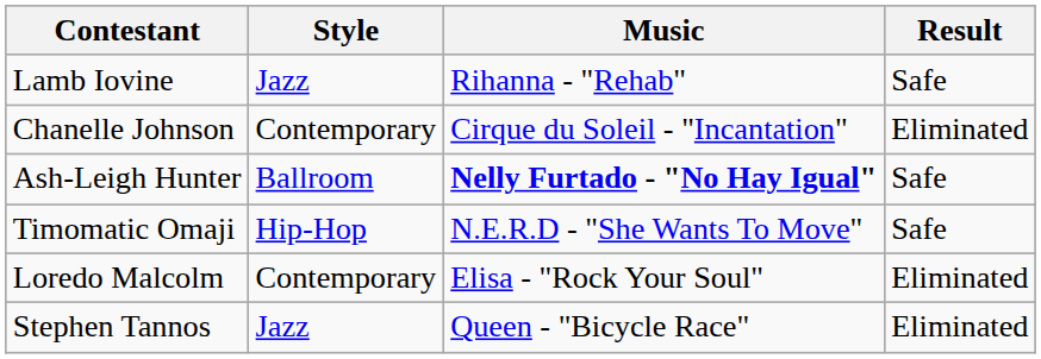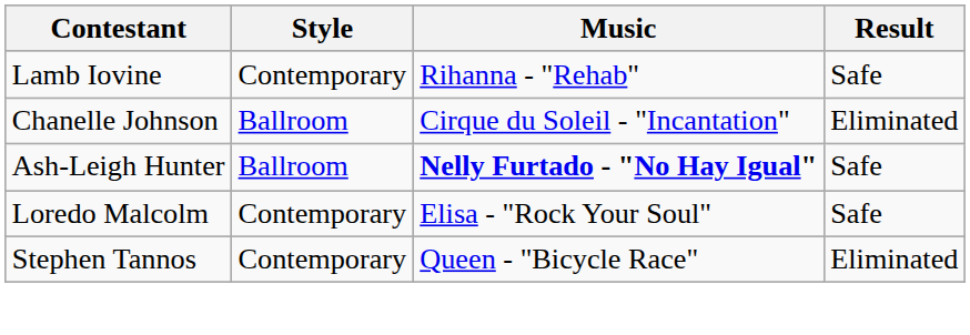 <table class="wikitable">
 <tr>
 <th>Contestant</th>
 <th>Style</th>
 <th>Music</th>
 <th>Result</th>
 </tr>
 <tr>
 <td>Lamb Iovine</td>
-<td><a href='#'>Jazz</a></td>
+<td>Contemporary</td>
 <td><a href='#'>Rihanna</a> - "<a href='#'>Rehab</a>"</td>
 <td>Safe</td>
 </tr>
 <tr>
 <td>Chanelle Johnson</td>
-<td>Contemporary</td>
+<td><a href='#'>Ballroom</a></td>
 <td><a href='#'>Cirque du Soleil</a> - "<a href='#'>Incantation</a>"</td>
 <td>Eliminated</td>
 </tr>
 <tr>
 <td>Ash-Leigh Hunter</td>
 <td><a href='#'>Ballroom</a></td>
 <td><strong><a href='#'>Nelly Furtado</a> - "<a href='#'>No Hay Igual</a>"</strong></td>
 <td>Safe</td>
 </tr>
 <tr>
-<td>Timomatic Omaji</td>
-<td><a href='#'>Hip-Hop</a></td>
-<td><a href='#'>N.E.R.D</a> - "<a href='#'>She Wants To Move</a>"</td>
+<td>Loredo Malcolm</td>
+<td>Contemporary</td>
+<td><a href='#'>Elisa</a> - "Rock Your Soul"</td>
 <td>Safe</td>
 </tr>
 <tr>
-<td>Loredo Malcolm</td>
+<td>Stephen Tannos</td>
 <td>Contemporary</td>
-<td><a href='#'>Elisa</a> - "Rock Your Soul"</td>
-<td>Eliminated</td>
-</tr>
-<tr>
-<td>Stephen Tannos</td>
-<td><a href='#'>Jazz</a></td>
 <td><a href='#'>Queen</a> - "Bicycle Race"</td>
 <td>Eliminated</td>
 </tr>
 </table>
